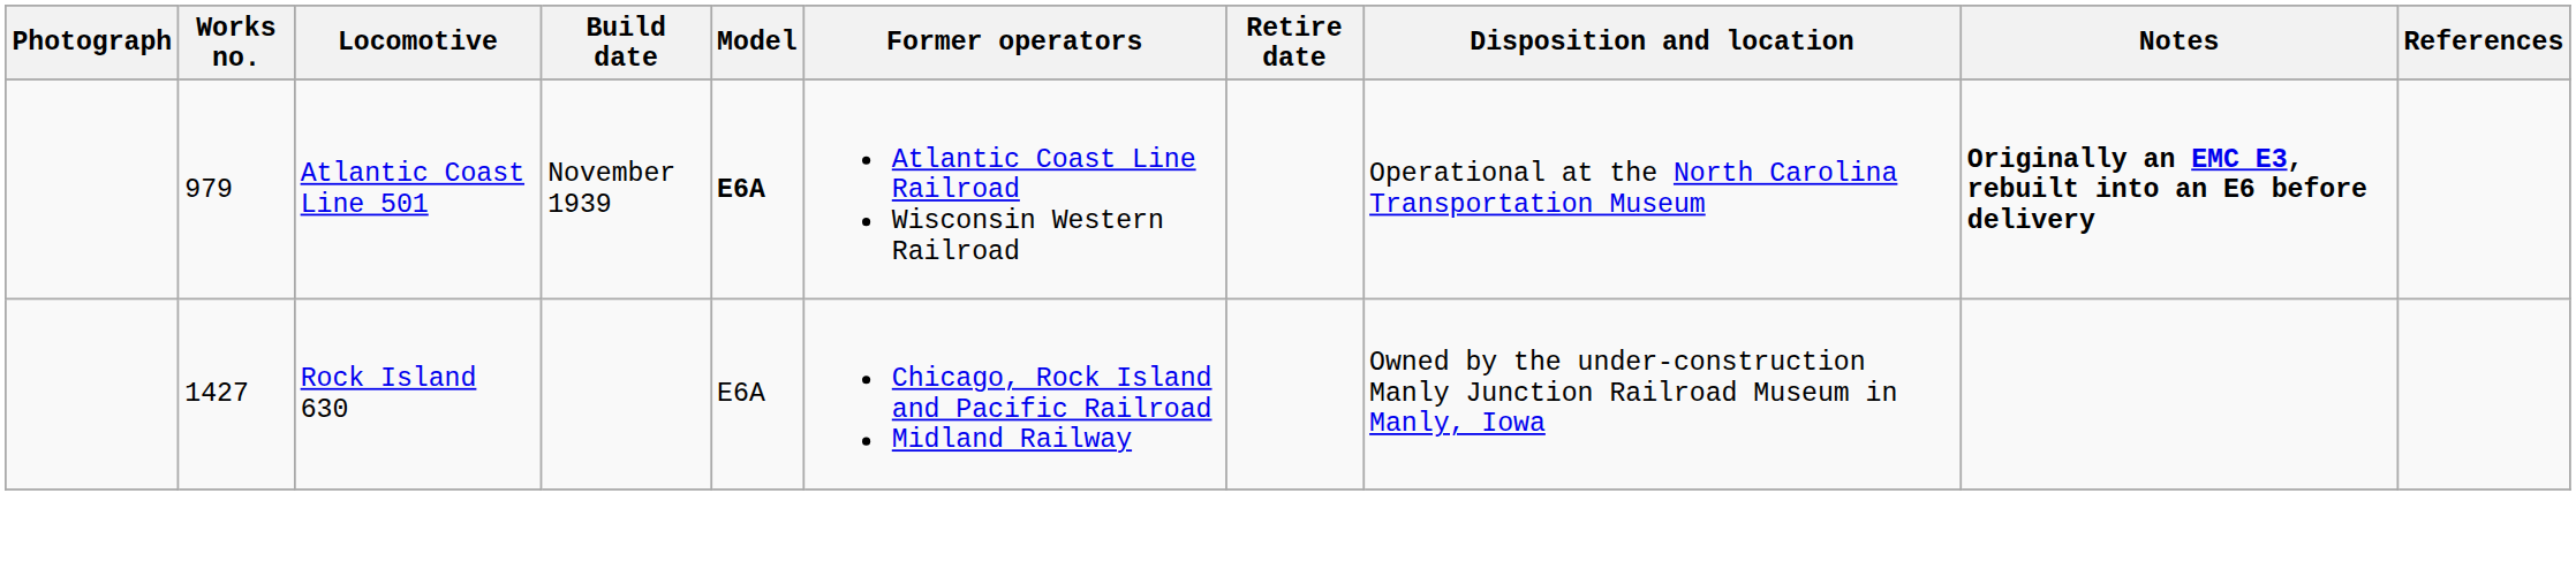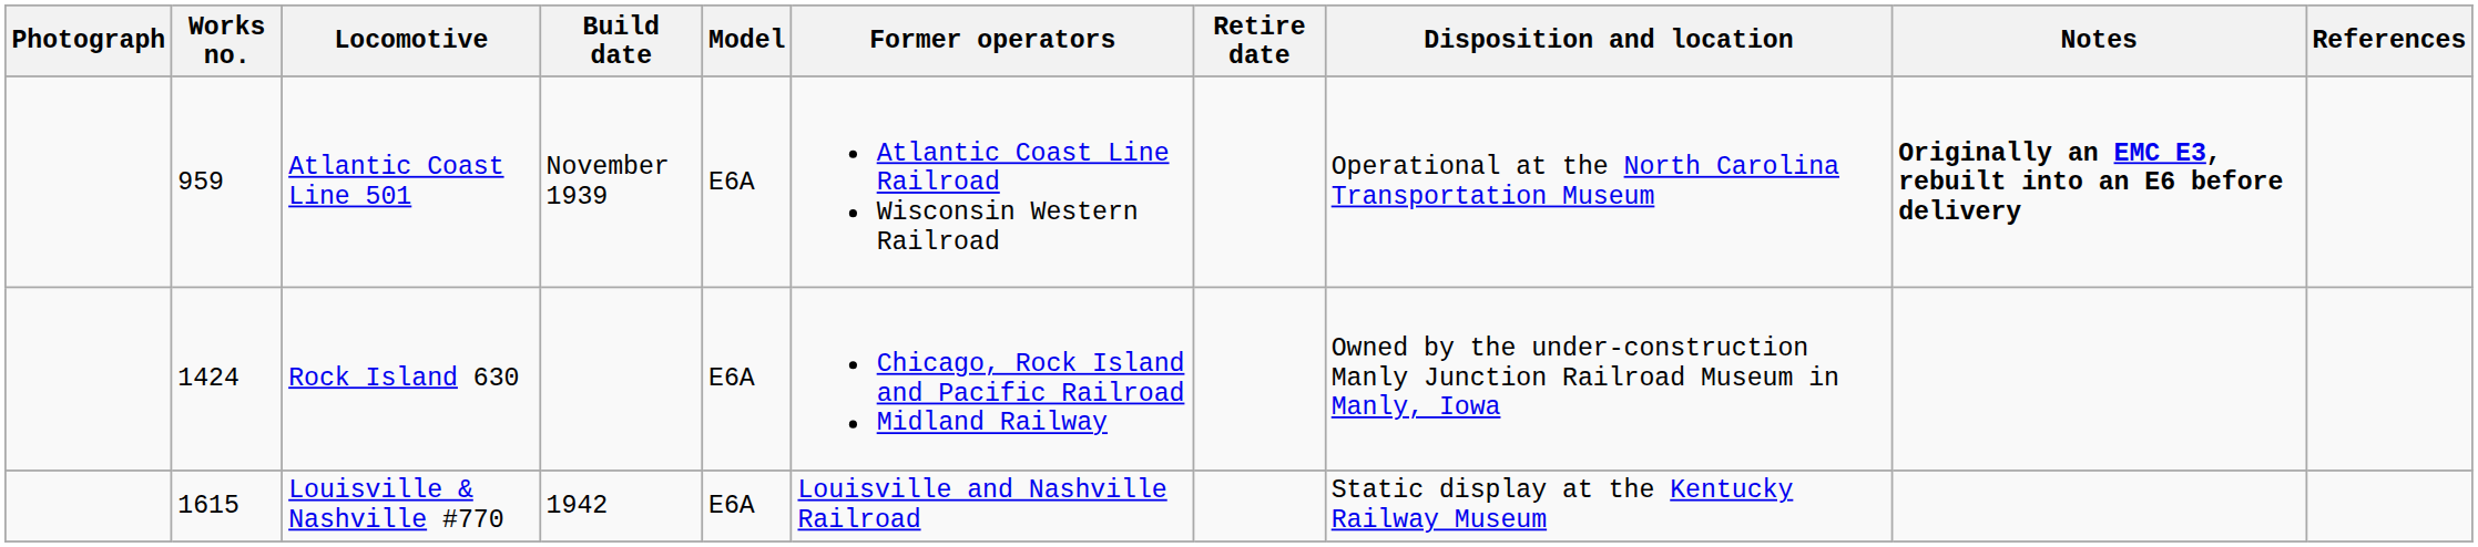 <table class="wikitable">
 <tr>
 <th>Photograph</th>
 <th>Works no.</th>
 <th>Locomotive</th>
 <th>Build date</th>
 <th>Model</th>
 <th>Former operators</th>
 <th>Retire date</th>
 <th>Disposition and location</th>
 <th>Notes</th>
 <th>References</th>
 </tr>
 <tr>
 <td></td>
-<td>979</td>
+<td>959</td>
 <td><a href='#'>Atlantic Coast Line 501</a></td>
 <td>November 1939</td>
-<td><strong>E6A</strong></td>
+<td>E6A</td>
 <td><br><ul><li><a href='#'>Atlantic Coast Line Railroad</a></li><li>Wisconsin Western Railroad</li></ul></td>
 <td></td>
 <td>Operational at the <a href='#'>North Carolina Transportation Museum</a></td>
 <td><strong>Originally an <a href='#'>EMC E3</a>, rebuilt into an E6 before delivery</strong></td>
 <td></td>
 </tr>
 <tr>
 <td></td>
-<td>1427</td>
+<td>1424</td>
 <td><a href='#'>Rock Island</a> 630</td>
 <td></td>
 <td>E6A</td>
 <td><br><ul><li><a href='#'>Chicago, Rock Island and Pacific Railroad</a></li><li><a href='#'>Midland Railway</a></li></ul></td>
 <td></td>
 <td>Owned by the under-construction Manly Junction Railroad Museum in <a href='#'>Manly, Iowa</a></td>
 <td></td>
 <td></td>
 </tr>
+<tr>
+<td></td>
+<td>1615</td>
+<td><a href='#'>Louisville & Nashville</a> #770</td>
+<td>1942</td>
+<td>E6A</td>
+<td><a href='#'>Louisville and Nashville Railroad</a></td>
+<td></td>
+<td>Static display at the <a href='#'>Kentucky Railway Museum</a></td>
+<td></td>
+<td></td>
+</tr>
 </table>
